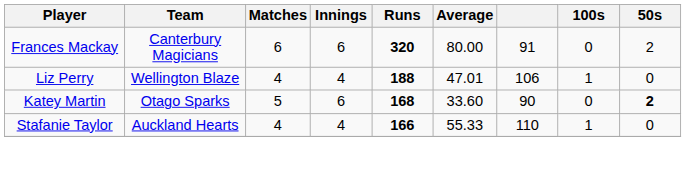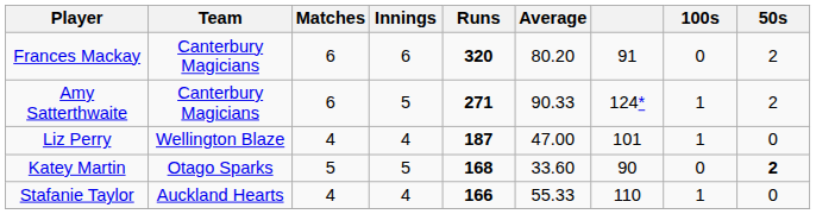 <table class="wikitable" style="text-align:center;">
 <tr>
 <th width=125>Player</th>
 <th width=125>Team</th>
 <th width=60>Matches</th>
 <th width=60>Innings</th>
 <th width=60>Runs</th>
 <th width=60>Average</th>
 <th width=60></th>
 <th width=60>100s</th>
 <th width=60>50s</th>
 </tr>
 <tr>
 <td><a href='#'>Frances Mackay</a></td>
 <td><a href='#'>Canterbury Magicians</a></td>
 <td>6</td>
 <td>6</td>
 <td><strong>320</strong></td>
-<td>80.00</td>
+<td>80.20</td>
 <td>91</td>
 <td>0</td>
+<td>2</td>
+</tr>
+<tr>
+<td><a href='#'>Amy Satterthwaite</a></td>
+<td><a href='#'>Canterbury Magicians</a></td>
+<td>6</td>
+<td>5</td>
+<td><strong>271</strong></td>
+<td>90.33</td>
+<td>124<a href='#'>*</a></td>
+<td>1</td>
 <td>2</td>
 </tr>
 <tr>
 <td><a href='#'>Liz Perry</a></td>
 <td><a href='#'>Wellington Blaze</a></td>
 <td>4</td>
 <td>4</td>
-<td><strong>188</strong></td>
-<td>47.01</td>
-<td>106</td>
+<td><strong>187</strong></td>
+<td>47.00</td>
+<td>101</td>
 <td>1</td>
 <td>0</td>
 </tr>
 <tr>
 <td><a href='#'>Katey Martin</a></td>
 <td><a href='#'>Otago Sparks</a></td>
 <td>5</td>
-<td>6</td>
+<td>5</td>
 <td><strong>168</strong></td>
 <td>33.60</td>
 <td>90</td>
 <td>0</td>
 <td><strong>2</strong></td>
 </tr>
 <tr>
 <td><a href='#'>Stafanie Taylor</a></td>
 <td><a href='#'>Auckland Hearts</a></td>
 <td>4</td>
 <td>4</td>
 <td><strong>166</strong></td>
 <td>55.33</td>
 <td>110</td>
 <td>1</td>
 <td>0</td>
 </tr>
 <tr>
 </tr>
 </table>
